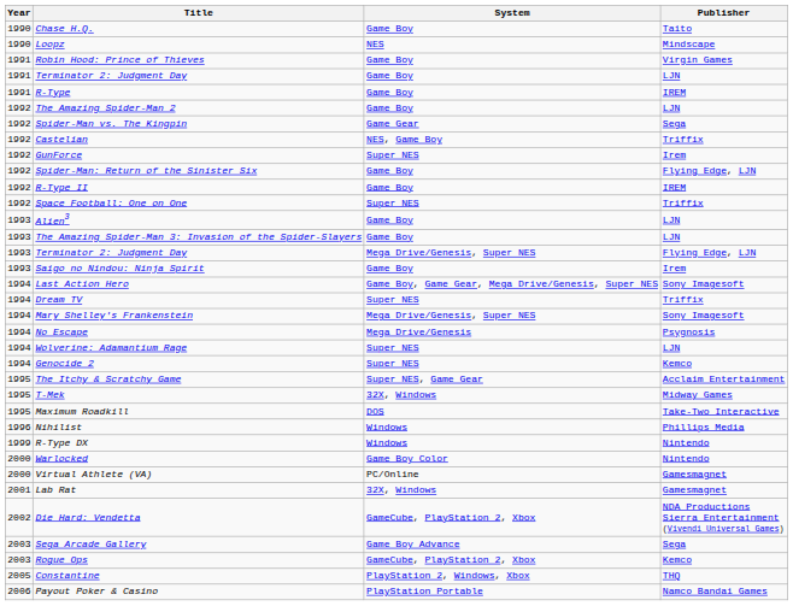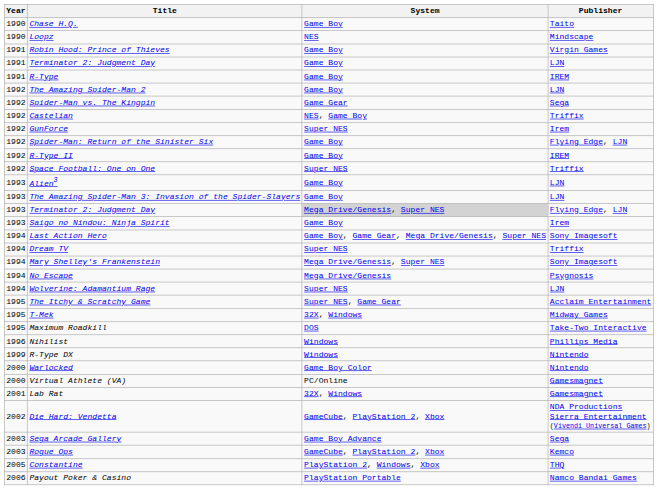 <table class="wikitable">
 <tr>
 <th>Year</th>
 <th>Title</th>
 <th>System</th>
 <th>Publisher</th>
 </tr>
 <tr>
 <td>1990</td>
 <td><em><a href='#'>Chase H.Q.</a></em></td>
 <td><a href='#'>Game Boy</a></td>
 <td><a href='#'>Taito</a></td>
 </tr>
 <tr>
 <td>1990</td>
 <td><em><a href='#'>Loopz</a></em></td>
 <td><a href='#'>NES</a></td>
 <td><a href='#'>Mindscape</a></td>
 </tr>
 <tr>
 <td>1991</td>
 <td><em><a href='#'>Robin Hood: Prince of Thieves</a></em></td>
 <td><a href='#'>Game Boy</a></td>
 <td><a href='#'>Virgin Games</a></td>
 </tr>
 <tr>
 <td>1991</td>
 <td><em><a href='#'>Terminator 2: Judgment Day</a></em></td>
 <td><a href='#'>Game Boy</a></td>
 <td><a href='#'>LJN</a></td>
 </tr>
 <tr>
 <td>1991</td>
 <td><em><a href='#'>R-Type</a></em></td>
 <td><a href='#'>Game Boy</a></td>
 <td><a href='#'>IREM</a></td>
 </tr>
 <tr>
 <td>1992</td>
 <td><em><a href='#'>The Amazing Spider-Man 2</a></em></td>
 <td><a href='#'>Game Boy</a></td>
 <td><a href='#'>LJN</a></td>
 </tr>
 <tr>
 <td>1992</td>
 <td><em><a href='#'>Spider-Man vs. The Kingpin</a></em></td>
 <td><a href='#'>Game Gear</a></td>
 <td><a href='#'>Sega</a></td>
 </tr>
 <tr>
 <td>1992</td>
 <td><em><a href='#'>Castelian</a></em></td>
 <td><a href='#'>NES</a>, <a href='#'>Game Boy</a></td>
 <td><a href='#'>Triffix</a></td>
 </tr>
 <tr>
 <td>1992</td>
 <td><em><a href='#'>GunForce</a></em></td>
 <td><a href='#'>Super NES</a></td>
 <td><a href='#'>Irem</a></td>
 </tr>
 <tr>
 <td>1992</td>
 <td><em><a href='#'>Spider-Man: Return of the Sinister Six</a></em></td>
 <td><a href='#'>Game Boy</a></td>
 <td><a href='#'>Flying Edge</a>, <a href='#'>LJN</a></td>
 </tr>
 <tr>
 <td>1992</td>
 <td><em><a href='#'>R-Type II</a></em></td>
 <td><a href='#'>Game Boy</a></td>
 <td><a href='#'>IREM</a></td>
 </tr>
 <tr>
 <td>1992</td>
 <td><em><a href='#'>Space Football: One on One</a></em></td>
 <td><a href='#'>Super NES</a></td>
 <td><a href='#'>Triffix</a></td>
 </tr>
 <tr>
 <td>1993</td>
 <td><em><a href='#'>Alien<sup>3</sup></a></em></td>
 <td><a href='#'>Game Boy</a></td>
 <td><a href='#'>LJN</a></td>
 </tr>
 <tr>
 <td>1993</td>
 <td><em><a href='#'>The Amazing Spider-Man 3: Invasion of the Spider-Slayers</a></em></td>
 <td><a href='#'>Game Boy</a></td>
 <td><a href='#'>LJN</a></td>
 </tr>
 <tr>
 <td>1993</td>
 <td><em><a href='#'>Terminator 2: Judgment Day</a></em></td>
-<td><a href='#'>Mega Drive/Genesis</a>, <a href='#'>Super NES</a></td>
+<td style="background: lightgrey;"><a href='#'>Mega Drive/Genesis</a>, <a href='#'>Super NES</a></td>
 <td><a href='#'>Flying Edge</a>, <a href='#'>LJN</a></td>
 </tr>
 <tr>
 <td>1993</td>
 <td><em><a href='#'>Saigo no Nindou: Ninja Spirit</a></em></td>
 <td><a href='#'>Game Boy</a></td>
 <td><a href='#'>Irem</a></td>
 </tr>
 <tr>
 <td>1994</td>
 <td><em><a href='#'>Last Action Hero</a></em></td>
 <td><a href='#'>Game Boy</a>, <a href='#'>Game Gear</a>, <a href='#'>Mega Drive/Genesis</a>, <a href='#'>Super NES</a></td>
 <td><a href='#'>Sony Imagesoft</a></td>
 </tr>
 <tr>
 <td>1994</td>
 <td><em><a href='#'>Dream TV</a></em></td>
 <td><a href='#'>Super NES</a></td>
 <td><a href='#'>Triffix</a></td>
 </tr>
 <tr>
 <td>1994</td>
 <td><em><a href='#'>Mary Shelley's Frankenstein</a></em></td>
 <td><a href='#'>Mega Drive/Genesis</a>, <a href='#'>Super NES</a></td>
 <td><a href='#'>Sony Imagesoft</a></td>
 </tr>
 <tr>
 <td>1994</td>
 <td><em><a href='#'>No Escape</a></em></td>
 <td><a href='#'>Mega Drive/Genesis</a></td>
 <td><a href='#'>Psygnosis</a></td>
 </tr>
 <tr>
 <td>1994</td>
 <td><em><a href='#'>Wolverine: Adamantium Rage</a></em></td>
 <td><a href='#'>Super NES</a></td>
 <td><a href='#'>LJN</a></td>
-</tr>
-<tr>
-<td>1994</td>
-<td><em><a href='#'>Genocide 2</a></em></td>
-<td><a href='#'>Super NES</a></td>
-<td><a href='#'>Kemco</a></td>
 </tr>
 <tr>
 <td>1995</td>
 <td><em><a href='#'>The Itchy & Scratchy Game</a></em></td>
 <td><a href='#'>Super NES</a>, <a href='#'>Game Gear</a></td>
 <td><a href='#'>Acclaim Entertainment</a></td>
 </tr>
 <tr>
 <td>1995</td>
 <td><em><a href='#'>T-Mek</a></em></td>
 <td><a href='#'>32X</a>, <a href='#'>Windows</a></td>
 <td><a href='#'>Midway Games</a></td>
 </tr>
 <tr>
 <td>1995</td>
 <td><em>Maximum Roadkill</em></td>
 <td><a href='#'>DOS</a></td>
 <td><a href='#'>Take-Two Interactive</a></td>
 </tr>
 <tr>
 <td>1996</td>
 <td><em>Nihilist</em></td>
 <td><a href='#'>Windows</a></td>
 <td><a href='#'>Phillips Media</a></td>
 </tr>
 <tr>
 <td>1999</td>
 <td><em>R-Type DX</em></td>
 <td><a href='#'>Windows</a></td>
 <td><a href='#'>Nintendo</a></td>
 </tr>
 <tr>
 <td>2000</td>
 <td><em><a href='#'>Warlocked</a></em></td>
 <td><a href='#'>Game Boy Color</a></td>
 <td><a href='#'>Nintendo</a></td>
 </tr>
 <tr>
 <td>2000</td>
 <td><em>Virtual Athlete (VA)</em></td>
 <td>PC/Online</td>
 <td><a href='#'>Gamesmagnet</a></td>
 </tr>
 <tr>
 <td>2001</td>
 <td><em>Lab Rat</em></td>
 <td><a href='#'>32X</a>, <a href='#'>Windows</a></td>
 <td><a href='#'>Gamesmagnet</a></td>
 </tr>
 <tr>
 <td>2002</td>
 <td><em><a href='#'>Die Hard: Vendetta</a></em></td>
 <td><a href='#'>GameCube</a>, <a href='#'>PlayStation 2</a>, <a href='#'>Xbox</a></td>
 <td><a href='#'>NDA Productions</a><br><a href='#'>Sierra Entertainment</a><br><small>(<a href='#'>Vivendi Universal Games</a>)</small></td>
 </tr>
 <tr>
 <td>2003</td>
 <td><em><a href='#'>Sega Arcade Gallery</a></em></td>
 <td><a href='#'>Game Boy Advance</a></td>
 <td><a href='#'>Sega</a></td>
 </tr>
 <tr>
 <td>2003</td>
 <td><em><a href='#'>Rogue Ops</a></em></td>
 <td><a href='#'>GameCube</a>, <a href='#'>PlayStation 2</a>, <a href='#'>Xbox</a></td>
 <td><a href='#'>Kemco</a></td>
 </tr>
 <tr>
 <td>2005</td>
 <td><em><a href='#'>Constantine</a></em></td>
 <td><a href='#'>PlayStation 2</a>, <a href='#'>Windows</a>, <a href='#'>Xbox</a></td>
 <td><a href='#'>THQ</a></td>
 </tr>
 <tr>
 <td>2006</td>
 <td><em>Payout Poker & Casino</em></td>
 <td><a href='#'>PlayStation Portable</a></td>
 <td><a href='#'>Namco Bandai Games</a></td>
 </tr>
 </table>
